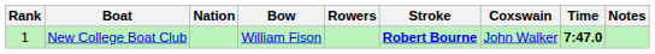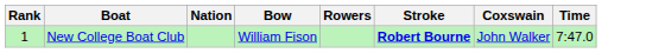 <table class="wikitable sortable" style="text-align:center">
 <tr>
 <th>Rank</th>
 <th>Boat</th>
 <th>Nation</th>
 <th>Bow</th>
 <th>Rowers</th>
 <th>Stroke</th>
 <th>Coxswain</th>
 <th>Time</th>
-<th>Notes</th>
 </tr>
 <tr bgcolor=bbf3bb>
 <td>1</td>
 <td align=left><a href='#'>New College Boat Club</a></td>
 <td align=left></td>
 <td align=left><a href='#'>William Fison</a></td>
 <td align=left></td>
 <td align=left><strong><a href='#'>Robert Bourne</a></strong></td>
 <td align=left><a href='#'>John Walker</a></td>
-<td><strong>7:47.0</strong></td>
-<td></td>
+<td>7:47.0</td>
 </tr>
 </table>
